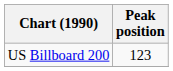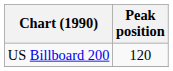 <table class="wikitable sortable">
 <tr>
 <th>Chart (1990)</th>
 <th>Peak<br>position</th>
 </tr>
 <tr>
 <td>US <a href='#'>Billboard 200</a></td>
-<td align="center">123</td>
+<td align="center">120</td>
 </tr>
 <tr>
 </tr>
 </table>
